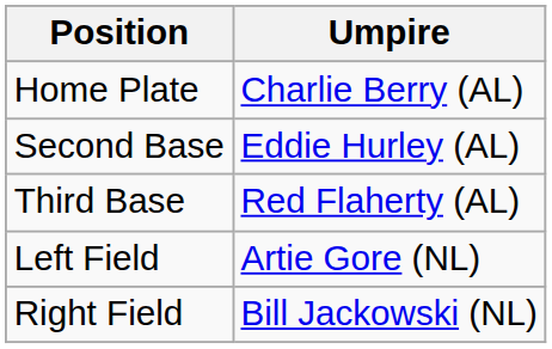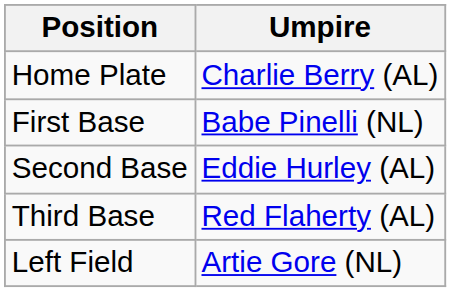 <table class="wikitable">
 <tr>
 <th>Position</th>
 <th>Umpire</th>
 </tr>
 <tr>
 <td>Home Plate</td>
 <td><a href='#'>Charlie Berry</a> (AL)</td>
+</tr>
+<tr>
+<td>First Base</td>
+<td><a href='#'>Babe Pinelli</a> (NL)</td>
 </tr>
 <tr>
 <td>Second Base</td>
 <td><a href='#'>Eddie Hurley</a> (AL)</td>
 </tr>
 <tr>
 <td>Third Base</td>
 <td><a href='#'>Red Flaherty</a> (AL)</td>
 </tr>
 <tr>
 <td>Left Field</td>
 <td><a href='#'>Artie Gore</a> (NL)</td>
 </tr>
-<tr>
-<td>Right Field</td>
-<td><a href='#'>Bill Jackowski</a> (NL)</td>
-</tr>
 </table>
